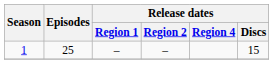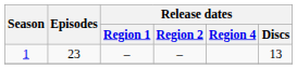 <table class="wikitable plainrowheaders" style="text-align: center;">
 <tr>
 <th scope="col" rowspan="2">Season</th>
 <th scope="col" rowspan="2">Episodes</th>
 <th scope="col" colspan="4">Release dates</th>
 </tr>
 <tr>
 <th scope="col"><a href='#'>Region 1</a></th>
 <th scope="col"><a href='#'>Region 2</a></th>
 <th scope="col"><a href='#'>Region 4</a></th>
 <th scope="col">Discs</th>
 </tr>
 <tr>
 <td scope="row"><a href='#'>1</a></td>
-<td>25</td>
+<td>23</td>
 <td>–</td>
 <td>–</td>
 <td></td>
-<td>15</td>
+<td>13</td>
 </tr>
 <tr>
 </tr>
 </table>
